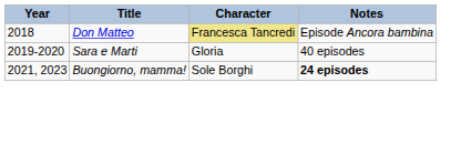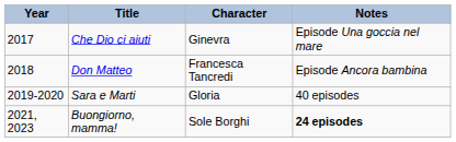 <table class="wikitable">
 <tr>
 <th style="background:#B0C4DE;">Year</th>
 <th style="background:#B0C4DE;">Title</th>
 <th style="background:#B0C4DE;"><strong>Character</strong></th>
 <th style="background:#B0C4DE;">Notes</th>
 </tr>
 <tr>
+<td>2017</td>
+<td><em><a href='#'>Che Dio ci aiuti</a></em></td>
+<td>Ginevra</td>
+<td>Episode <em>Una goccia nel mare</em></td>
+</tr>
+<tr>
 <td>2018</td>
 <td><em><a href='#'>Don Matteo</a></em></td>
-<td style="background: khaki;">Francesca Tancredi</td>
+<td>Francesca Tancredi</td>
 <td>Episode <em>Ancora bambina</em></td>
 </tr>
 <tr>
 <td>2019-2020</td>
 <td><em>Sara e Marti</em></td>
 <td>Gloria</td>
 <td>40 episodes</td>
 </tr>
 <tr>
 <td>2021, 2023</td>
 <td><em>Buongiorno, mamma!</em></td>
 <td>Sole Borghi</td>
 <td><strong>24 episodes</strong></td>
 </tr>
 </table>
